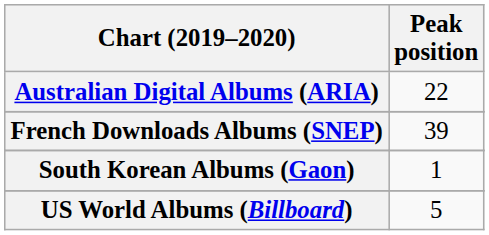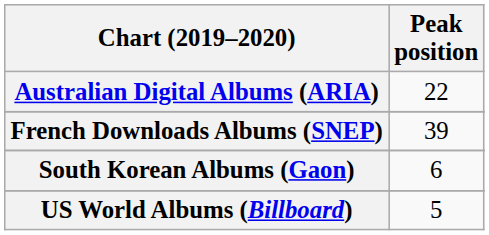 <table class="wikitable sortable plainrowheaders" style="text-align:center">
 <tr>
 <th scope="col">Chart (2019–2020)</th>
 <th scope="col">Peak<br>position</th>
 </tr>
 <tr>
 <th scope="row"><a href='#'>Australian Digital Albums</a> (<a href='#'>ARIA</a>)</th>
 <td>22</td>
 </tr>
 <tr>
 </tr>
 <tr>
 <th scope="row">French Downloads Albums (<a href='#'>SNEP</a>)</th>
 <td>39</td>
 </tr>
 <tr>
 </tr>
 <tr>
 </tr>
 <tr>
 <th scope="row">South Korean Albums (<a href='#'>Gaon</a>)</th>
-<td>1</td>
+<td>6</td>
 </tr>
 <tr>
 </tr>
 <tr>
 <th scope="row">US World Albums (<em><a href='#'>Billboard</a></em>)</th>
 <td>5</td>
 </tr>
 </table>
